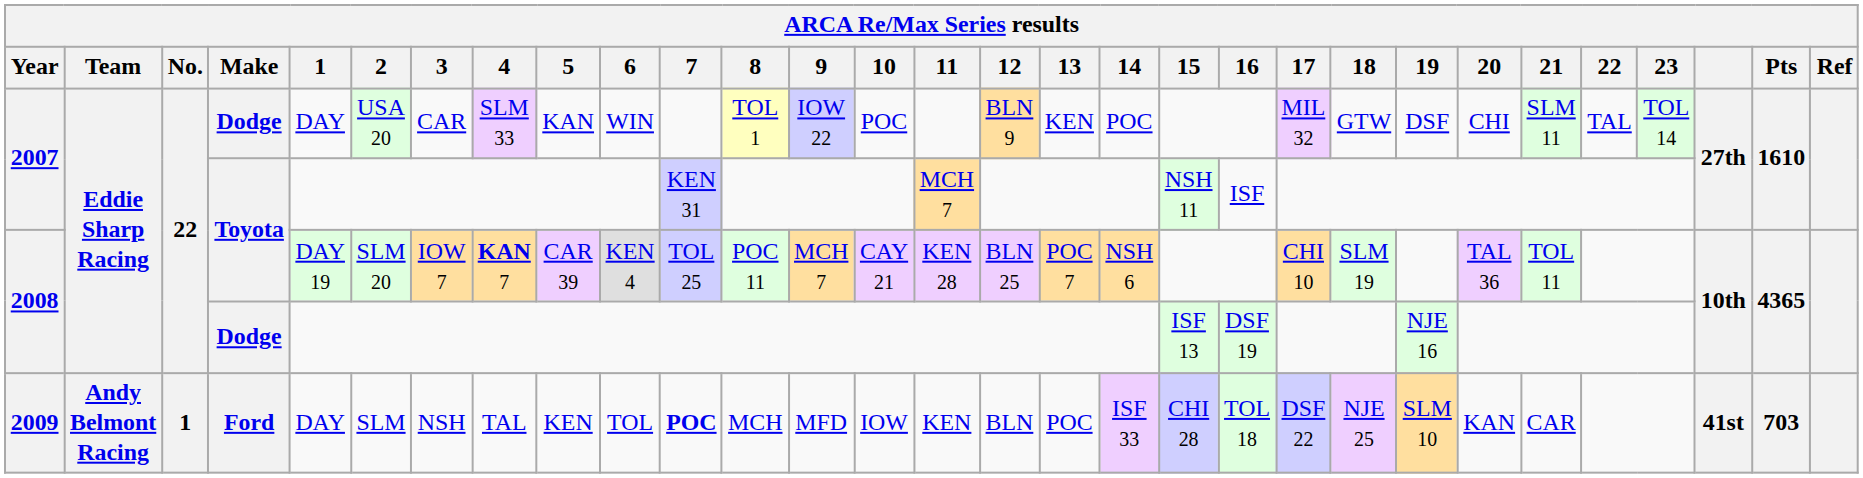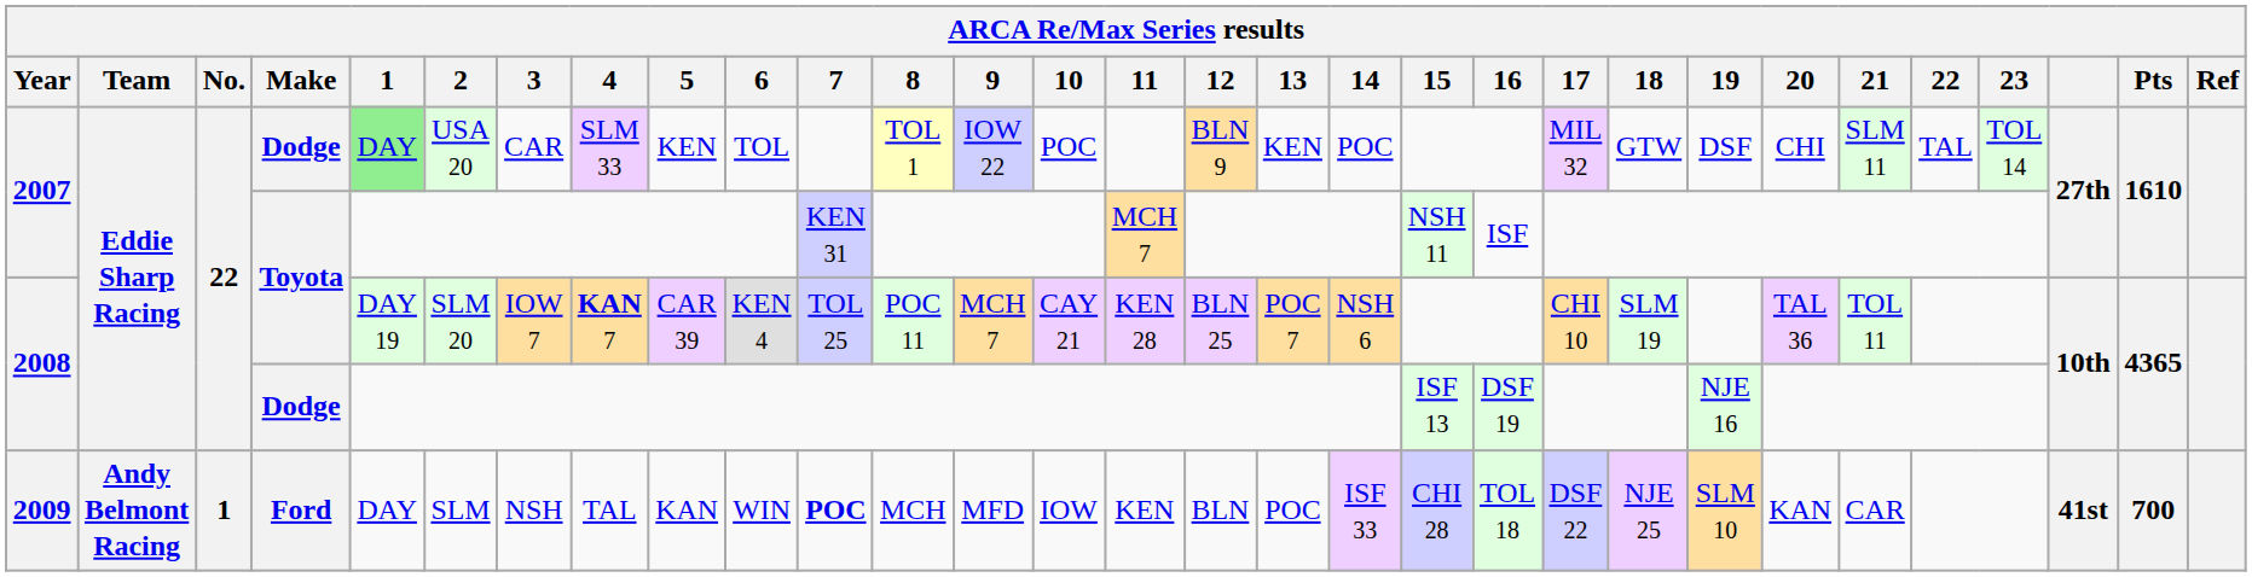 <table class="wikitable" style="text-align:center; font-size:75%">
 <tr>
 <th colspan=45><a href='#'>ARCA Re/Max Series</a> results</th>
 </tr>
 <tr>
 <th>Year</th>
 <th>Team</th>
 <th>No.</th>
 <th>Make</th>
 <th>1</th>
 <th>2</th>
 <th>3</th>
 <th>4</th>
 <th>5</th>
 <th>6</th>
 <th>7</th>
 <th>8</th>
 <th>9</th>
 <th>10</th>
 <th>11</th>
 <th>12</th>
 <th>13</th>
 <th>14</th>
 <th>15</th>
 <th>16</th>
 <th>17</th>
 <th>18</th>
 <th>19</th>
 <th>20</th>
 <th>21</th>
 <th>22</th>
 <th>23</th>
 <th></th>
 <th>Pts</th>
 <th>Ref</th>
 </tr>
 <tr>
 <th rowspan=2><a href='#'>2007</a></th>
 <th rowspan=4><a href='#'>Eddie Sharp Racing</a></th>
 <th rowspan=4>22</th>
 <th><a href='#'>Dodge</a></th>
-<td><a href='#'>DAY</a></td>
+<td style="background: lightgreen;"><a href='#'>DAY</a></td>
 <td style="background:#DFFFDF;"><a href='#'>USA</a><br><small>20</small></td>
 <td><a href='#'>CAR</a></td>
 <td style="background:#EFCFFF;"><a href='#'>SLM</a><br><small>33</small></td>
-<td><a href='#'>KAN</a></td>
-<td><a href='#'>WIN</a></td>
+<td><a href='#'>KEN</a></td>
+<td><a href='#'>TOL</a></td>
 <td></td>
 <td style="background:#FFFFBF;"><a href='#'>TOL</a><br><small>1</small></td>
 <td style="background:#CFCFFF;"><a href='#'>IOW</a><br><small>22</small></td>
 <td><a href='#'>POC</a></td>
 <td></td>
 <td style="background:#FFDF9F;"><a href='#'>BLN</a><br><small>9</small></td>
 <td><a href='#'>KEN</a></td>
 <td><a href='#'>POC</a></td>
 <td colspan=2></td>
 <td style="background:#EFCFFF;"><a href='#'>MIL</a><br><small>32</small></td>
 <td><a href='#'>GTW</a></td>
 <td><a href='#'>DSF</a></td>
 <td><a href='#'>CHI</a></td>
 <td style="background:#DFFFDF;"><a href='#'>SLM</a><br><small>11</small></td>
 <td><a href='#'>TAL</a></td>
 <td style="background:#DFFFDF;"><a href='#'>TOL</a><br><small>14</small></td>
 <th rowspan=2>27th</th>
 <th rowspan=2>1610</th>
 <th rowspan=2></th>
 </tr>
 <tr>
 <th rowspan=2><a href='#'>Toyota</a></th>
 <td colspan=6></td>
 <td style="background:#CFCFFF;"><a href='#'>KEN</a><br><small>31</small></td>
 <td colspan=3></td>
 <td style="background:#FFDF9F;"><a href='#'>MCH</a><br><small>7</small></td>
 <td colspan=3></td>
 <td style="background:#DFFFDF;"><a href='#'>NSH</a><br><small>11</small></td>
 <td><a href='#'>ISF</a></td>
 <td colspan=7></td>
 </tr>
 <tr>
 <th rowspan=2><a href='#'>2008</a></th>
 <td style="background:#DFFFDF;"><a href='#'>DAY</a><br><small>19</small></td>
 <td style="background:#DFFFDF;"><a href='#'>SLM</a><br><small>20</small></td>
 <td style="background:#FFDF9F;"><a href='#'>IOW</a><br><small>7</small></td>
 <td style="background:#FFDF9F;"><strong><a href='#'>KAN</a></strong><br><small>7</small></td>
 <td style="background:#EFCFFF;"><a href='#'>CAR</a><br><small>39</small></td>
 <td style="background:#DFDFDF;"><a href='#'>KEN</a><br><small>4</small></td>
 <td style="background:#CFCFFF;"><a href='#'>TOL</a><br><small>25</small></td>
 <td style="background:#DFFFDF;"><a href='#'>POC</a><br><small>11</small></td>
 <td style="background:#FFDF9F;"><a href='#'>MCH</a><br><small>7</small></td>
 <td style="background:#EFCFFF;"><a href='#'>CAY</a><br><small>21</small></td>
 <td style="background:#EFCFFF;"><a href='#'>KEN</a><br><small>28</small></td>
 <td style="background:#EFCFFF;"><a href='#'>BLN</a><br><small>25</small></td>
 <td style="background:#FFDF9F;"><a href='#'>POC</a><br><small>7</small></td>
 <td style="background:#FFDF9F;"><a href='#'>NSH</a><br><small>6</small></td>
 <td colspan=2></td>
 <td style="background:#FFDF9F;"><a href='#'>CHI</a><br><small>10</small></td>
 <td style="background:#DFFFDF;"><a href='#'>SLM</a><br><small>19</small></td>
 <td></td>
 <td style="background:#EFCFFF;"><a href='#'>TAL</a><br><small>36</small></td>
 <td style="background:#DFFFDF;"><a href='#'>TOL</a><br><small>11</small></td>
 <td colspan=2></td>
 <th rowspan=2>10th</th>
 <th rowspan=2>4365</th>
 <th rowspan=2></th>
 </tr>
 <tr>
 <th><a href='#'>Dodge</a></th>
 <td colspan=14></td>
 <td style="background:#DFFFDF;"><a href='#'>ISF</a><br><small>13</small></td>
 <td style="background:#DFFFDF;"><a href='#'>DSF</a><br><small>19</small></td>
 <td colspan=2></td>
 <td style="background:#DFFFDF;"><a href='#'>NJE</a><br><small>16</small></td>
 <td colspan=4></td>
 </tr>
 <tr>
 <th><a href='#'>2009</a></th>
 <th><a href='#'>Andy Belmont Racing</a></th>
 <th>1</th>
 <th><a href='#'>Ford</a></th>
 <td><a href='#'>DAY</a></td>
 <td><a href='#'>SLM</a></td>
 <td><a href='#'>NSH</a></td>
 <td><a href='#'>TAL</a></td>
-<td><a href='#'>KEN</a></td>
-<td><a href='#'>TOL</a></td>
+<td><a href='#'>KAN</a></td>
+<td><a href='#'>WIN</a></td>
 <td><strong><a href='#'>POC</a></strong></td>
 <td><a href='#'>MCH</a></td>
 <td><a href='#'>MFD</a></td>
 <td><a href='#'>IOW</a></td>
 <td><a href='#'>KEN</a></td>
 <td><a href='#'>BLN</a></td>
 <td><a href='#'>POC</a></td>
 <td style="background:#EFCFFF;"><a href='#'>ISF</a><br><small>33</small></td>
 <td style="background:#CFCFFF;"><a href='#'>CHI</a><br><small>28</small></td>
 <td style="background:#DFFFDF;"><a href='#'>TOL</a><br><small>18</small></td>
 <td style="background:#CFCFFF;"><a href='#'>DSF</a><br><small>22</small></td>
 <td style="background:#EFCFFF;"><a href='#'>NJE</a><br><small>25</small></td>
 <td style="background:#FFDF9F;"><a href='#'>SLM</a><br><small>10</small></td>
 <td><a href='#'>KAN</a></td>
 <td><a href='#'>CAR</a></td>
 <td colspan=2></td>
 <th>41st</th>
-<th>703</th>
+<th>700</th>
 <th></th>
 </tr>
 </table>
